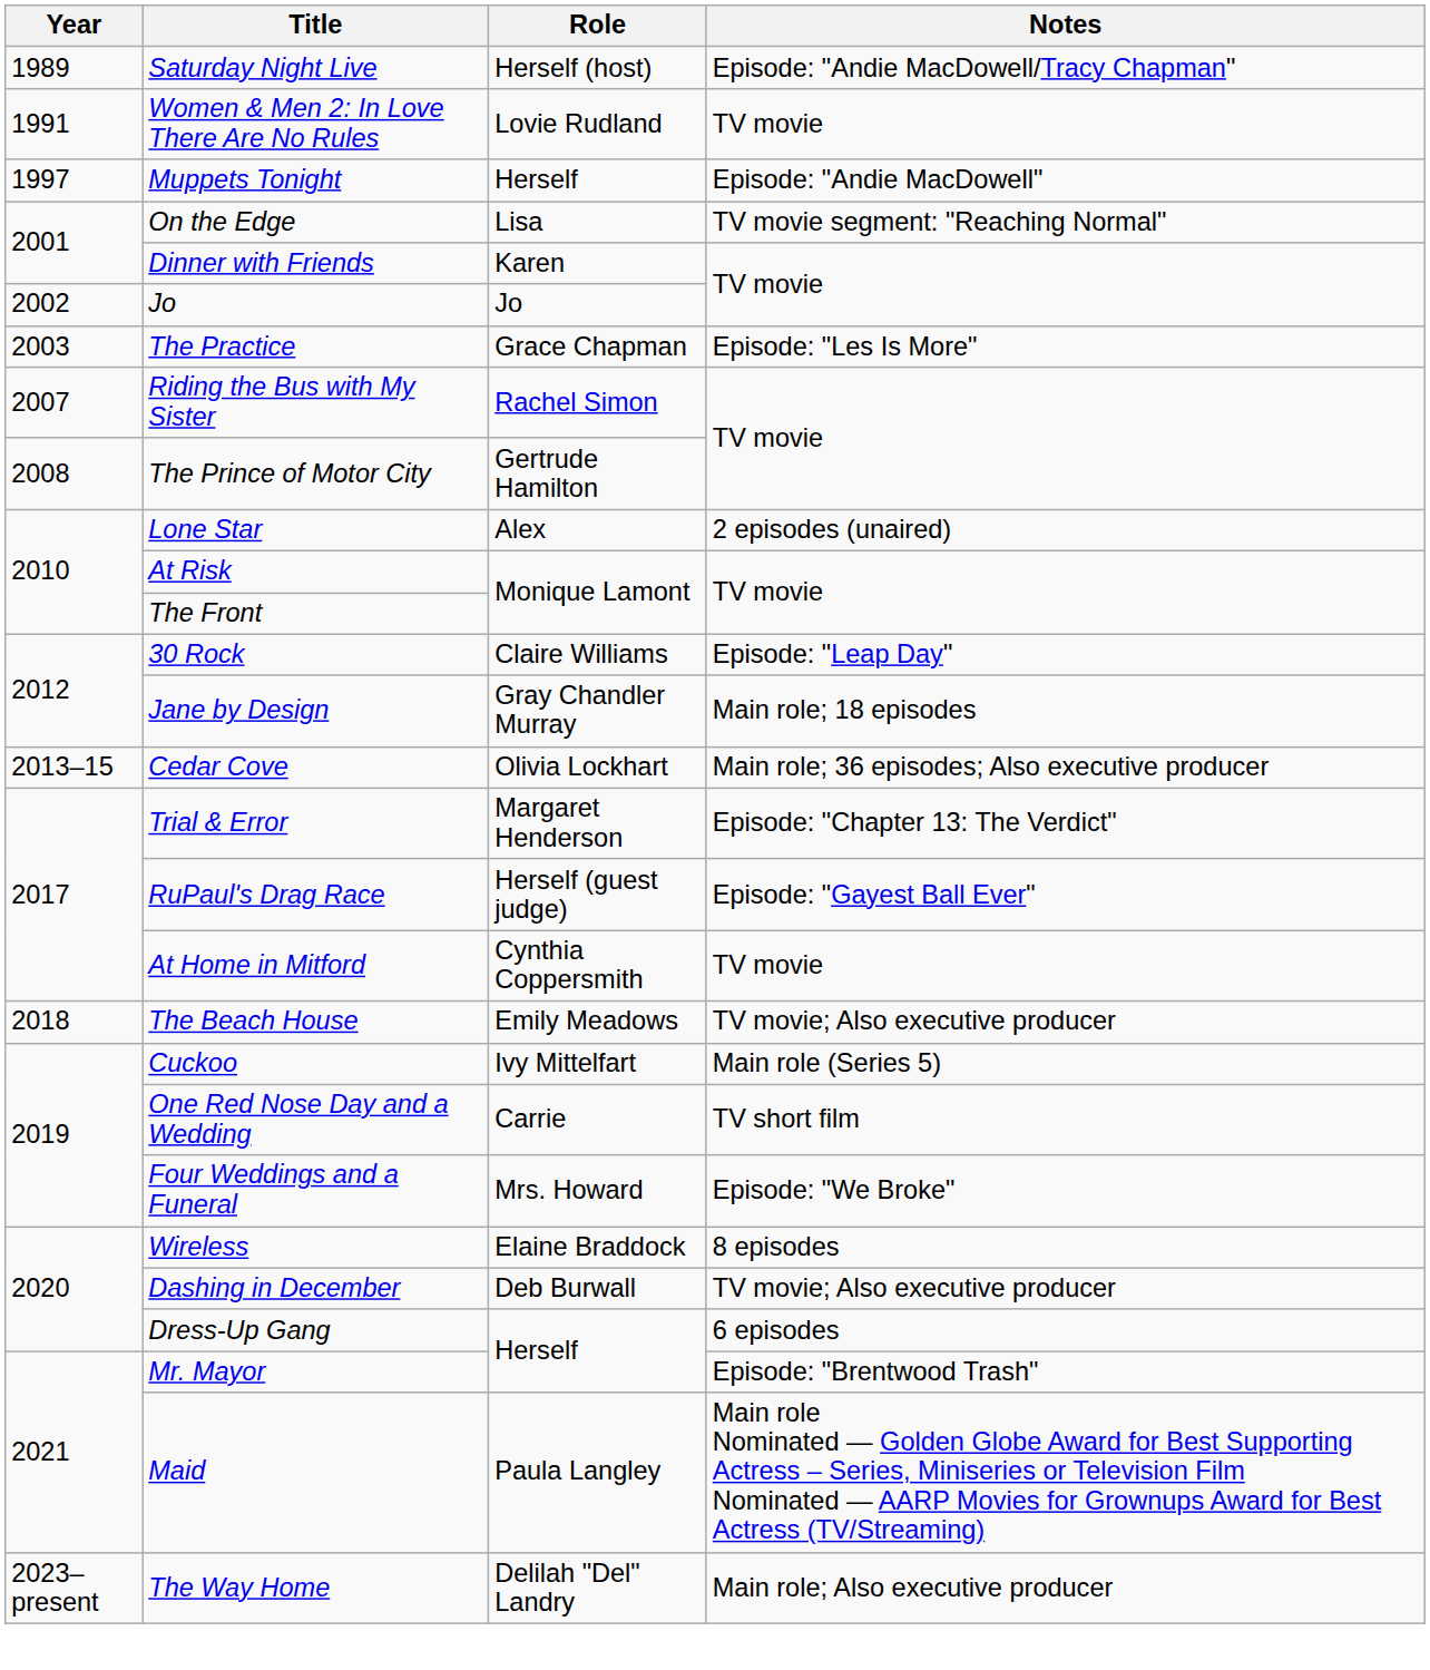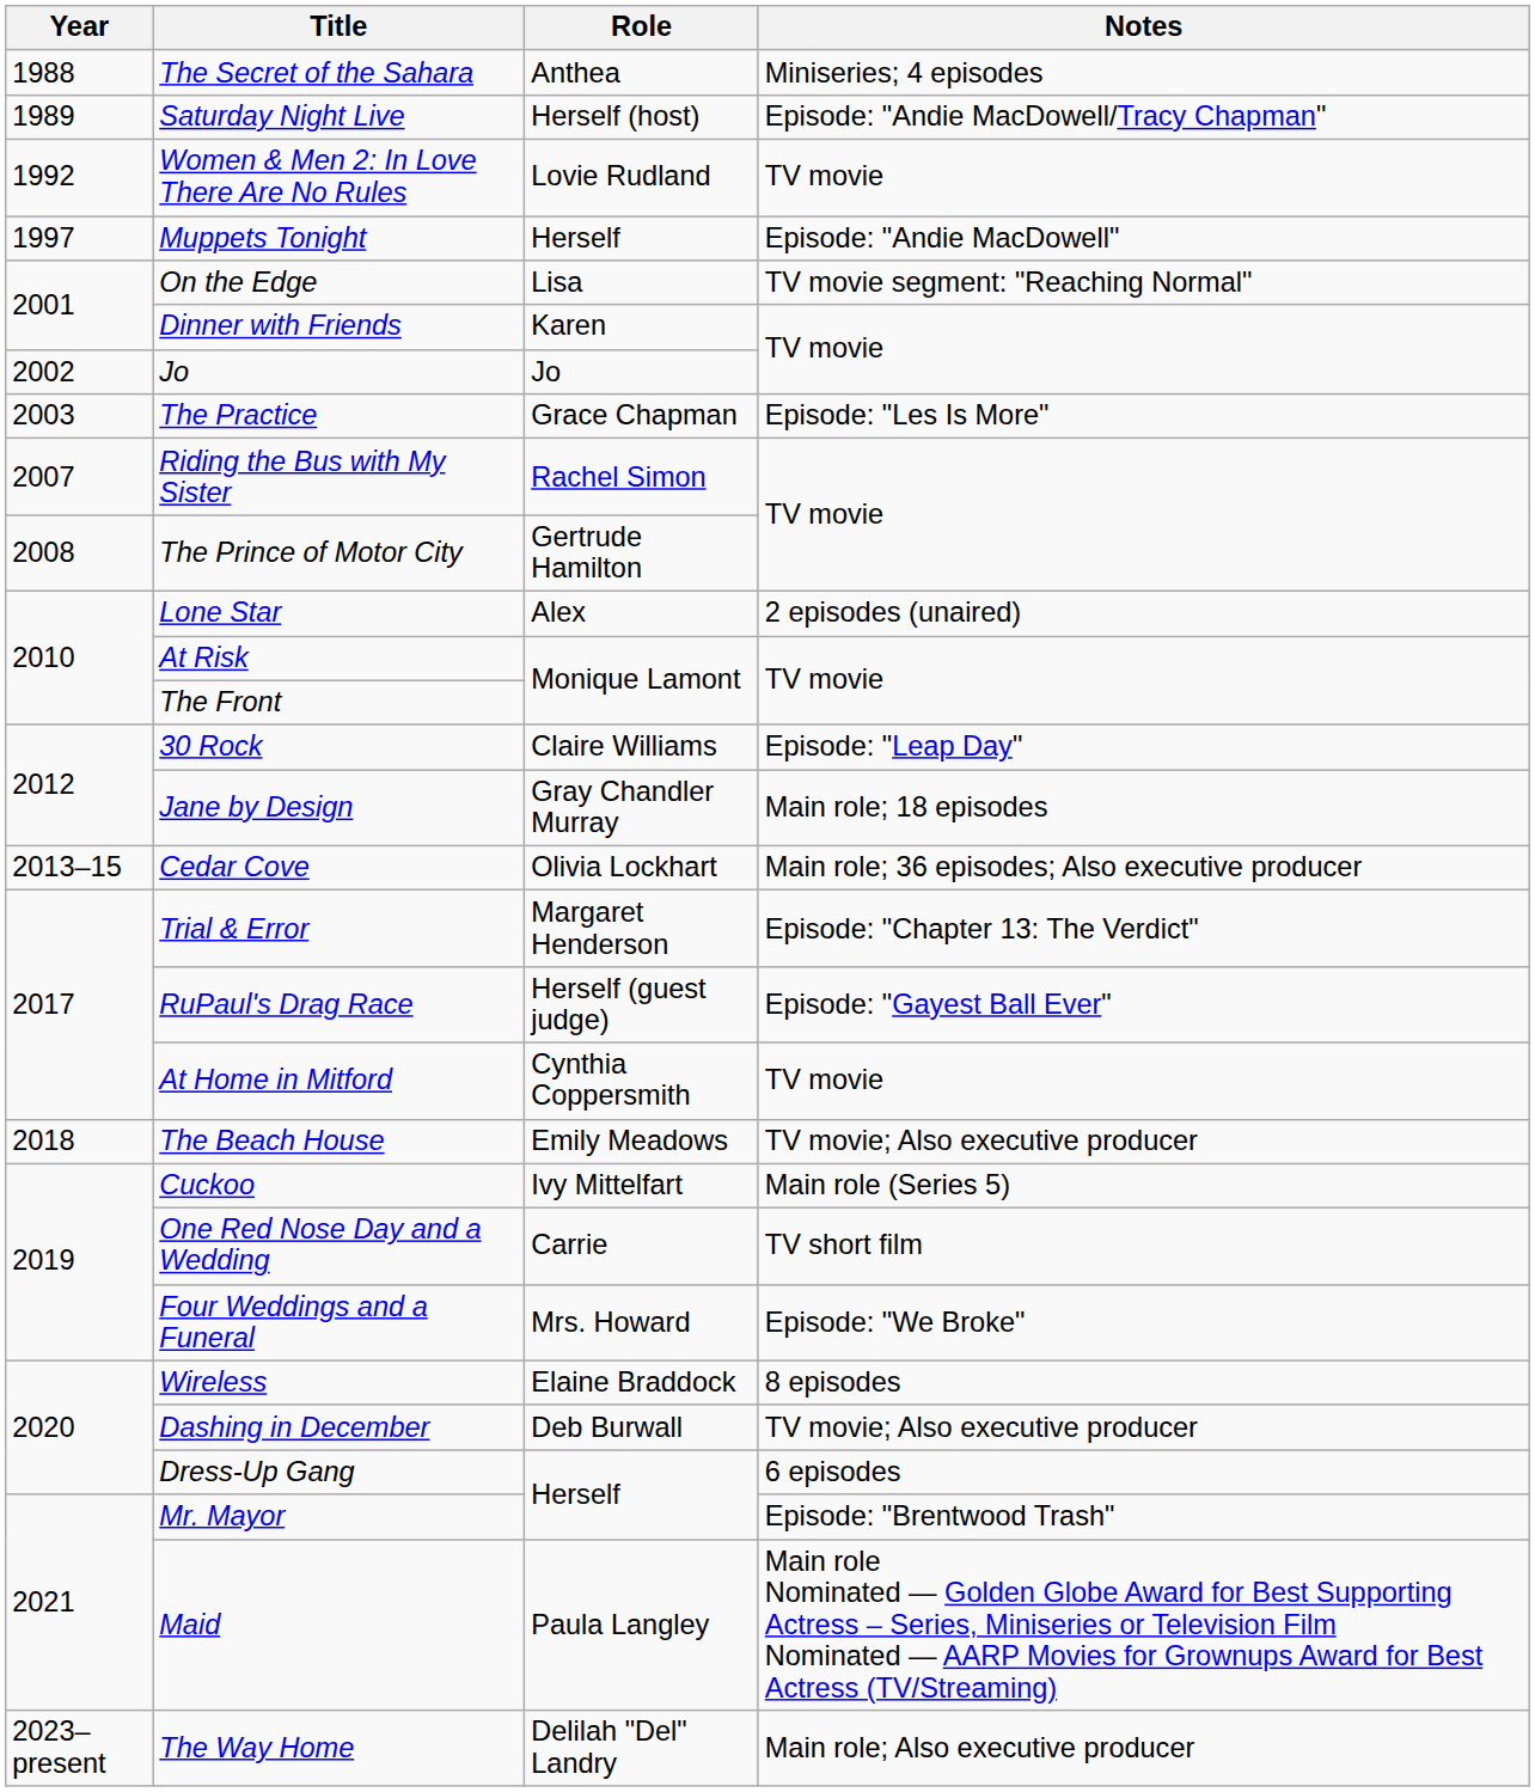 <table class="wikitable sortable">
 <tr>
 <th>Year</th>
 <th>Title</th>
 <th>Role</th>
 <th class="unsortable">Notes</th>
 </tr>
 <tr>
+<td>1988</td>
+<td><em><a href='#'>The Secret of the Sahara</a></em></td>
+<td>Anthea</td>
+<td>Miniseries; 4 episodes</td>
+</tr>
+<tr>
 <td>1989</td>
 <td><em><a href='#'>Saturday Night Live</a></em></td>
 <td>Herself (host)</td>
 <td>Episode: "Andie MacDowell/<a href='#'>Tracy Chapman</a>"</td>
 </tr>
 <tr>
-<td>1991</td>
+<td>1992</td>
 <td><em><a href='#'>Women & Men 2: In Love There Are No Rules</a></em></td>
 <td>Lovie Rudland</td>
 <td>TV movie</td>
 </tr>
 <tr>
 <td>1997</td>
 <td><em><a href='#'>Muppets Tonight</a></em></td>
 <td>Herself</td>
 <td>Episode: "Andie MacDowell"</td>
 </tr>
 <tr>
 <td rowspan=2>2001</td>
 <td><em>On the Edge</em></td>
 <td>Lisa</td>
 <td>TV movie segment: "Reaching Normal"</td>
 </tr>
 <tr>
 <td><em><a href='#'>Dinner with Friends</a></em></td>
 <td>Karen</td>
 <td rowspan="2">TV movie</td>
 </tr>
 <tr>
 <td>2002</td>
 <td><em>Jo</em></td>
 <td>Jo</td>
 </tr>
 <tr>
 <td>2003</td>
 <td><em><a href='#'>The Practice</a></em></td>
 <td>Grace Chapman</td>
 <td>Episode: "Les Is More"</td>
 </tr>
 <tr>
 <td>2007</td>
 <td><em><a href='#'>Riding the Bus with My Sister</a></em></td>
 <td><a href='#'>Rachel Simon</a></td>
 <td rowspan="2">TV movie</td>
 </tr>
 <tr>
 <td>2008</td>
 <td><em>The Prince of Motor City</em></td>
 <td>Gertrude Hamilton</td>
 </tr>
 <tr>
 <td rowspan="3">2010</td>
 <td><em><a href='#'>Lone Star</a></em></td>
 <td>Alex</td>
 <td>2 episodes (unaired)</td>
 </tr>
 <tr>
 <td><em><a href='#'>At Risk</a></em></td>
 <td rowspan="2">Monique Lamont</td>
 <td rowspan="2">TV movie</td>
 </tr>
 <tr>
 <td><em>The Front</em></td>
 </tr>
 <tr>
 <td rowspan="2">2012</td>
 <td><em><a href='#'>30 Rock</a></em></td>
 <td>Claire Williams</td>
 <td>Episode: "<a href='#'>Leap Day</a>"</td>
 </tr>
 <tr>
 <td><em><a href='#'>Jane by Design</a></em></td>
 <td>Gray Chandler Murray</td>
 <td>Main role; 18 episodes</td>
 </tr>
 <tr>
 <td>2013–15</td>
 <td><em><a href='#'>Cedar Cove</a></em></td>
 <td>Olivia Lockhart</td>
 <td>Main role; 36 episodes; Also executive producer</td>
 </tr>
 <tr>
 <td rowspan="3">2017</td>
 <td><em><a href='#'>Trial & Error</a></em></td>
 <td>Margaret Henderson</td>
 <td>Episode: "Chapter 13: The Verdict"</td>
 </tr>
 <tr>
 <td><em><a href='#'>RuPaul's Drag Race</a></em></td>
 <td>Herself (guest judge)</td>
 <td>Episode: "<a href='#'>Gayest Ball Ever</a>"</td>
 </tr>
 <tr>
 <td><em><a href='#'>At Home in Mitford</a></em></td>
 <td>Cynthia Coppersmith</td>
 <td>TV movie</td>
 </tr>
 <tr>
 <td>2018</td>
 <td><em><a href='#'>The Beach House</a></em></td>
 <td>Emily Meadows</td>
 <td>TV movie; Also executive producer</td>
 </tr>
 <tr>
 <td rowspan="3">2019</td>
 <td><em><a href='#'>Cuckoo</a></em></td>
 <td>Ivy Mittelfart</td>
 <td>Main role (Series 5)</td>
 </tr>
 <tr>
 <td><em><a href='#'>One Red Nose Day and a Wedding</a></em></td>
 <td>Carrie</td>
 <td>TV short film</td>
 </tr>
 <tr>
 <td><em><a href='#'>Four Weddings and a Funeral</a></em></td>
 <td>Mrs. Howard</td>
 <td>Episode: "We Broke"</td>
 </tr>
 <tr>
 <td rowspan="3">2020</td>
 <td><em><a href='#'>Wireless</a></em></td>
 <td>Elaine Braddock</td>
 <td>8 episodes</td>
 </tr>
 <tr>
 <td><em><a href='#'>Dashing in December</a></em></td>
 <td>Deb Burwall</td>
 <td>TV movie; Also executive producer</td>
 </tr>
 <tr>
 <td><em>Dress-Up Gang</em></td>
 <td rowspan="2">Herself</td>
 <td>6 episodes</td>
 </tr>
 <tr>
 <td rowspan="2">2021</td>
 <td><em><a href='#'>Mr. Mayor</a></em></td>
 <td>Episode: "Brentwood Trash"</td>
 </tr>
 <tr>
 <td><em><a href='#'>Maid</a></em></td>
 <td>Paula Langley</td>
 <td>Main role<br>Nominated — <a href='#'>Golden Globe Award for Best Supporting Actress – Series, Miniseries or Television Film</a><br>Nominated — <a href='#'>AARP Movies for Grownups Award for Best Actress (TV/Streaming)</a></td>
 </tr>
 <tr>
 <td>2023–present</td>
 <td><em><a href='#'>The Way Home</a></em></td>
 <td>Delilah "Del" Landry</td>
 <td>Main role; Also executive producer</td>
 </tr>
 </table>
